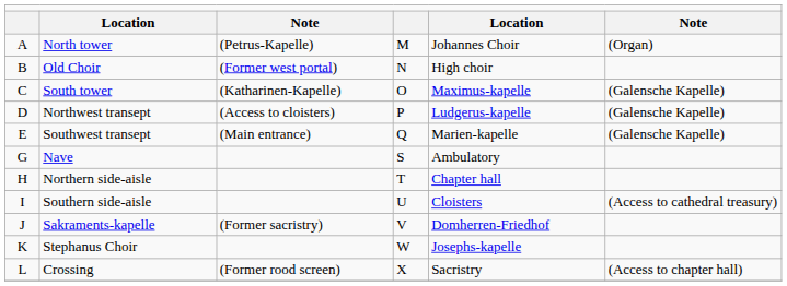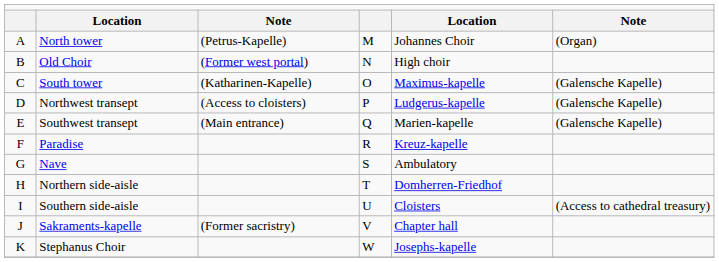 <table class="wikitable">
 <tr>
 <td align="center", colspan="6"></td>
 </tr>
 <tr>
 <th style="width: 2em"></th>
 <th style="width:12em">Location</th>
 <th style="width: 12em">Note</th>
 <th style="width: 2em"></th>
 <th style="width:12em">Location</th>
 <th style="width:12em">Note</th>
 </tr>
 <tr>
 <td align="center">A</td>
 <td><a href='#'>North tower</a></td>
 <td>(Petrus-Kapelle)</td>
 <td>M</td>
 <td>Johannes Choir</td>
 <td>(Organ)</td>
 </tr>
 <tr>
 <td align="center">B</td>
 <td><a href='#'>Old Choir</a></td>
 <td>(<a href='#'>Former west portal</a>)</td>
 <td>N</td>
 <td>High choir</td>
 <td></td>
 </tr>
 <tr>
 <td align="center">C</td>
 <td><a href='#'>South tower</a></td>
 <td>(Katharinen-Kapelle)</td>
 <td>O</td>
 <td><a href='#'>Maximus-kapelle</a></td>
 <td>(Galensche Kapelle)</td>
 </tr>
 <tr>
 <td align="center">D</td>
 <td>Northwest transept</td>
 <td>(Access to cloisters)</td>
 <td>P</td>
 <td><a href='#'>Ludgerus-kapelle</a></td>
 <td>(Galensche Kapelle)</td>
 </tr>
 <tr>
 <td align="center">E</td>
 <td>Southwest transept</td>
 <td>(Main entrance)</td>
 <td>Q</td>
 <td>Marien-kapelle</td>
 <td>(Galensche Kapelle)</td>
 </tr>
 <tr>
+<td align="center">F</td>
+<td><a href='#'>Paradise</a></td>
+<td></td>
+<td>R</td>
+<td><a href='#'>Kreuz-kapelle</a></td>
+<td></td>
+</tr>
+<tr>
 <td align="center">G</td>
 <td><a href='#'>Nave</a></td>
 <td></td>
 <td>S</td>
 <td>Ambulatory</td>
 <td></td>
 </tr>
 <tr>
 <td align="center">H</td>
 <td>Northern side-aisle</td>
 <td></td>
 <td>T</td>
-<td><a href='#'>Chapter hall</a></td>
+<td><a href='#'>Domherren-Friedhof</a></td>
 <td></td>
 </tr>
 <tr>
 <td align="center">I</td>
 <td>Southern side-aisle</td>
 <td></td>
 <td>U</td>
 <td><a href='#'>Cloisters</a></td>
 <td>(Access to cathedral treasury)</td>
 </tr>
 <tr>
 <td align="center">J</td>
 <td><a href='#'>Sakraments-kapelle</a></td>
 <td>(Former sacristry)</td>
 <td>V</td>
-<td><a href='#'>Domherren-Friedhof</a></td>
+<td><a href='#'>Chapter hall</a></td>
 <td></td>
 </tr>
 <tr>
 <td align="center">K</td>
 <td>Stephanus Choir</td>
 <td></td>
 <td>W</td>
 <td><a href='#'>Josephs-kapelle</a></td>
 <td></td>
 </tr>
 <tr>
-<td align="center">L</td>
-<td>Crossing</td>
-<td>(Former rood screen)</td>
-<td>X</td>
-<td>Sacristry</td>
-<td>(Access to chapter hall)</td>
-</tr>
-<tr>
 </tr>
 </table>
